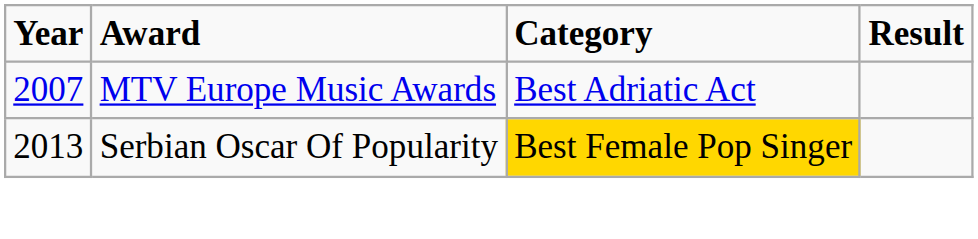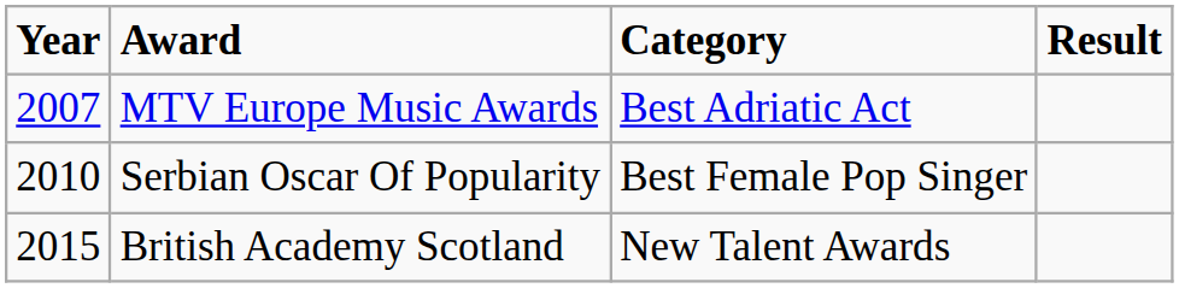 <table class="sortable wikitable" style="font-size:97%;">
 <tr>
 <td><strong>Year</strong></td>
 <td><strong>Award</strong></td>
 <td><strong>Category</strong></td>
 <td><strong>Result</strong></td>
 </tr>
 <tr>
 <td><a href='#'>2007</a></td>
 <td><a href='#'>MTV Europe Music Awards</a></td>
 <td><a href='#'>Best Adriatic Act</a></td>
 <td></td>
 </tr>
 <tr>
-<td>2013</td>
+<td>2010</td>
 <td>Serbian Oscar Of Popularity</td>
-<td style="background: gold;">Best Female Pop Singer</td>
+<td>Best Female Pop Singer</td>
+<td></td>
+</tr>
+<tr>
+<td>2015</td>
+<td>British Academy Scotland</td>
+<td>New Talent Awards</td>
 <td></td>
 </tr>
 </table>
